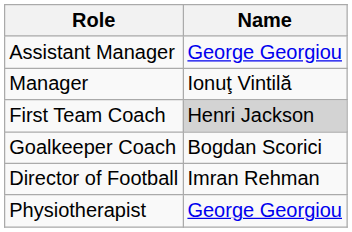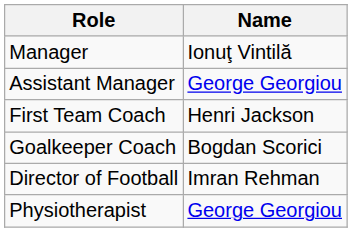 <table class=wikitable>
 <tr>
 <th>Role</th>
 <th>Name</th>
 </tr>
 <tr>
+<td>Manager</td>
+<td> Ionuţ Vintilă</td>
+</tr>
+<tr>
 <td>Assistant Manager</td>
 <td> <a href='#'>George Georgiou</a></td>
 </tr>
 <tr>
-<td>Manager</td>
-<td> Ionuţ Vintilă</td>
-</tr>
-<tr>
 <td>First Team Coach</td>
-<td style="background: lightgrey;"> Henri Jackson</td>
+<td> Henri Jackson</td>
 </tr>
 <tr>
 <td>Goalkeeper Coach</td>
 <td> Bogdan Scorici</td>
 </tr>
 <tr>
 <td>Director of Football</td>
 <td> Imran Rehman</td>
 </tr>
 <tr>
 <td>Physiotherapist</td>
 <td> <a href='#'>George Georgiou</a></td>
 </tr>
 </table>
